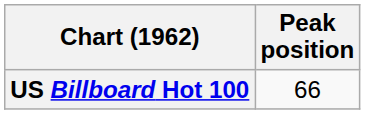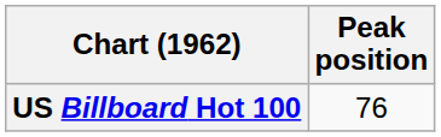 <table class="wikitable plainrowheaders" style="text-align:center">
 <tr>
 <th scope="col">Chart (1962)</th>
 <th scope="col">Peak<br>position</th>
 </tr>
 <tr>
 <th scope="row">US <a href='#'><em>Billboard</em> Hot 100</a></th>
-<td>66</td>
+<td>76</td>
 </tr>
 </table>
